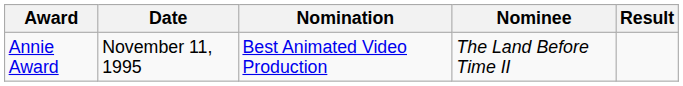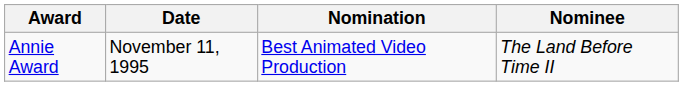 <table class="wikitable" width:100%;">
 <tr>
 <th>Award</th>
 <th>Date</th>
 <th>Nomination</th>
 <th>Nominee</th>
-<th>Result</th>
 </tr>
 <tr>
 <td><a href='#'>Annie Award</a></td>
 <td>November 11, 1995</td>
 <td><a href='#'>Best Animated Video Production</a></td>
 <td><em>The Land Before Time II</em></td>
-<td></td>
 </tr>
 </table>
